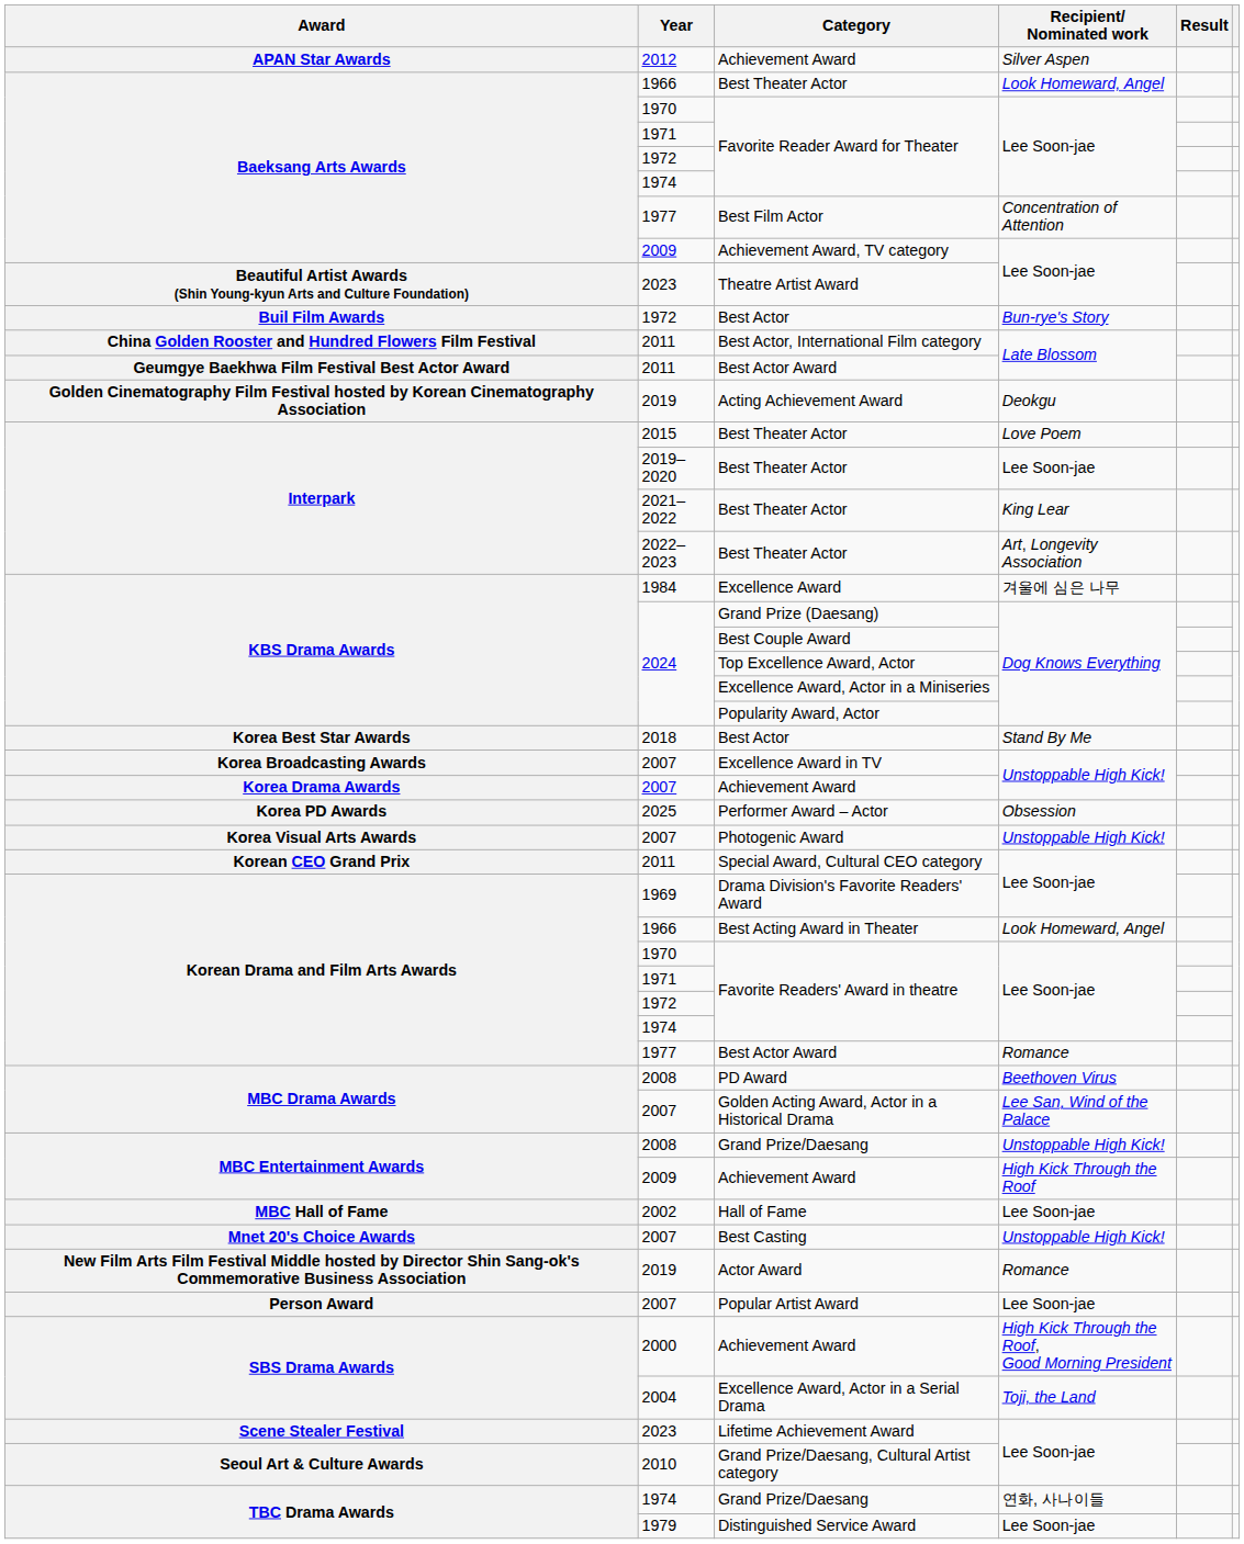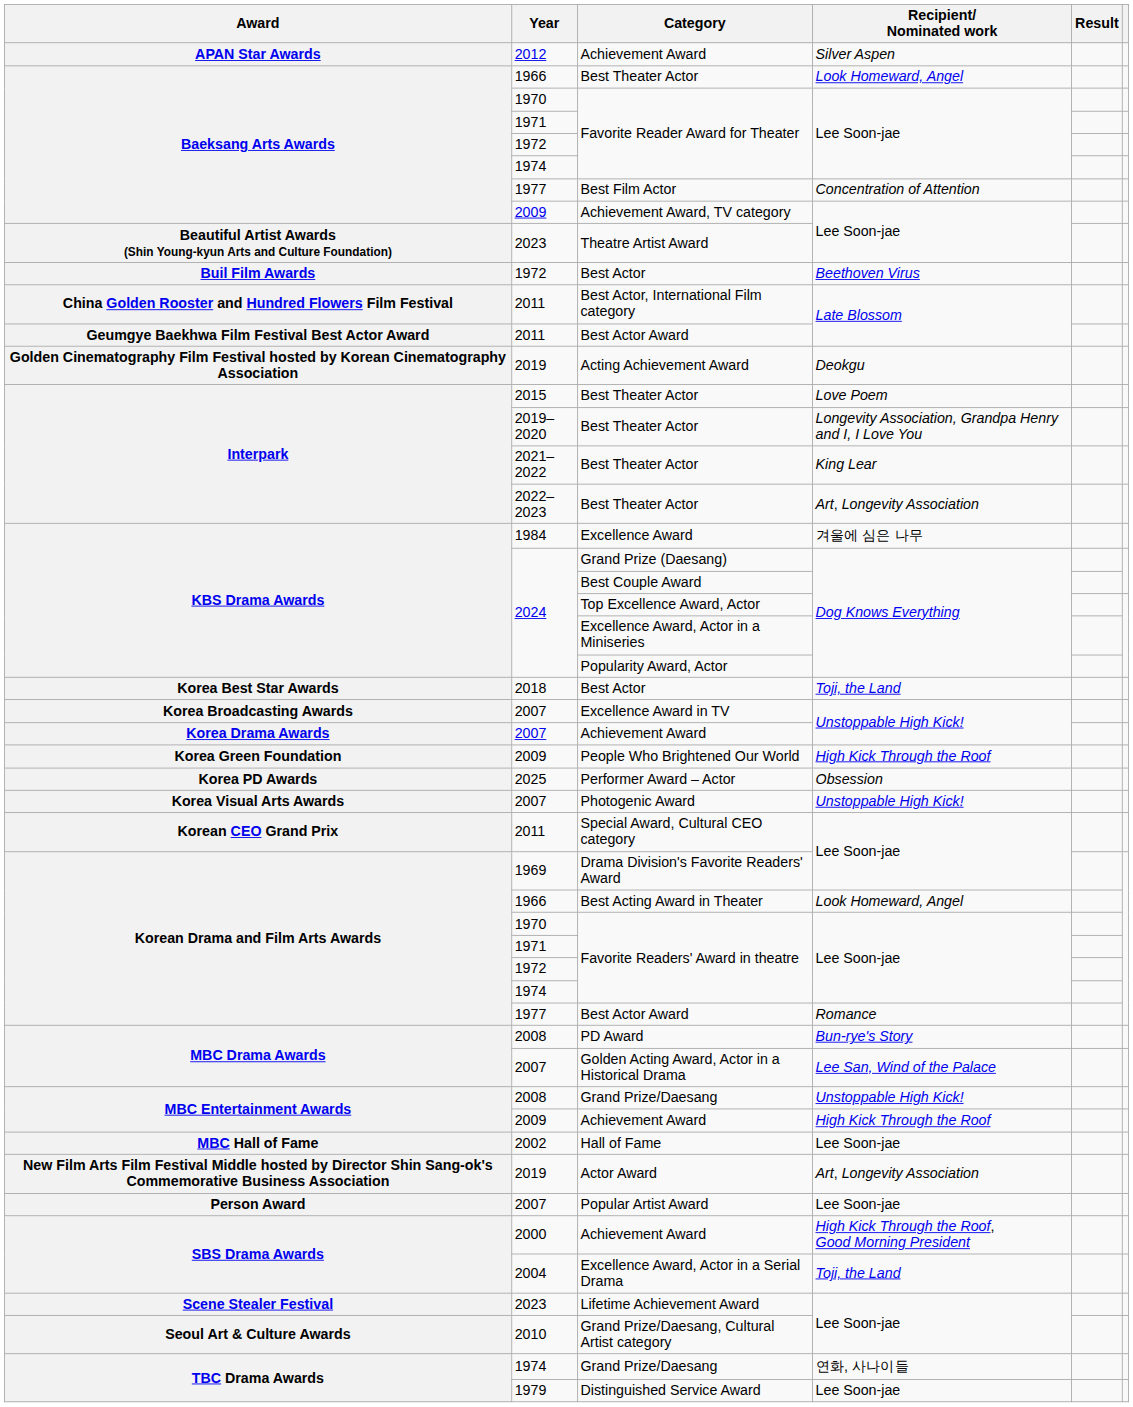 <table class="wikitable sortable plainrowheaders" style="clear:none; font-size:100%; padding:0 auto; width:100%; margin:auto">
 <tr>
 <th scope="col">Award</th>
 <th scope="col">Year</th>
 <th scope="col">Category</th>
 <th scope="col">Recipient/<br>Nominated work</th>
 <th scope="col">Result</th>
 <th scope="col" class="unsortable"></th>
 </tr>
 <tr>
 <th scope="row"><a href='#'>APAN Star Awards</a></th>
 <td><a href='#'>2012</a></td>
 <td>Achievement Award</td>
 <td><em>Silver Aspen</em></td>
 <td></td>
 <td></td>
 </tr>
 <tr>
 <th scope="row" rowspan="7"><a href='#'>Baeksang Arts Awards</a></th>
 <td>1966</td>
 <td>Best Theater Actor</td>
 <td><em><a href='#'>Look Homeward, Angel</a></em></td>
 <td></td>
 <td></td>
 </tr>
 <tr>
 <td>1970</td>
 <td rowspan="4">Favorite Reader Award for Theater</td>
 <td rowspan="4">Lee Soon-jae</td>
 <td></td>
 <td></td>
 </tr>
 <tr>
 <td>1971</td>
 <td></td>
 <td></td>
 </tr>
 <tr>
 <td>1972</td>
 <td></td>
 <td></td>
 </tr>
 <tr>
 <td>1974</td>
 <td></td>
 <td></td>
 </tr>
 <tr>
 <td>1977</td>
 <td>Best Film Actor</td>
 <td><em>Concentration of Attention</em></td>
 <td></td>
 <td></td>
 </tr>
 <tr>
 <td><a href='#'>2009</a></td>
 <td>Achievement Award, TV category</td>
 <td rowspan="2">Lee Soon-jae</td>
 <td></td>
 <td></td>
 </tr>
 <tr>
 <th scope="row">Beautiful Artist Awards <br><small>(Shin Young-kyun Arts and Culture Foundation)</small></th>
 <td>2023</td>
 <td>Theatre Artist Award</td>
 <td></td>
 <td style="text-align:center"></td>
 </tr>
 <tr>
 <th scope="row"><a href='#'>Buil Film Awards</a></th>
 <td>1972</td>
 <td>Best Actor</td>
-<td><em><a href='#'>Bun-rye's Story</a></em></td>
+<td><em><a href='#'>Beethoven Virus</a></em></td>
 <td></td>
 <td></td>
 </tr>
 <tr>
 <th scope="row">China <a href='#'>Golden Rooster</a> and <a href='#'>Hundred Flowers</a> Film Festival</th>
 <td>2011</td>
 <td>Best Actor, International Film category</td>
 <td rowspan="2"><em><a href='#'>Late Blossom</a></em></td>
 <td></td>
 <td></td>
 </tr>
 <tr>
 <th scope="row">Geumgye Baekhwa Film Festival Best Actor Award</th>
 <td>2011</td>
 <td>Best Actor Award</td>
 <td></td>
 <td></td>
 </tr>
 <tr>
 <th scope="row">Golden Cinematography Film Festival hosted by Korean Cinematography Association</th>
 <td>2019</td>
 <td>Acting Achievement Award</td>
 <td><em>Deokgu</em></td>
 <td></td>
 <td></td>
 </tr>
 <tr>
 <th scope="row" rowspan="4"><a href='#'>Interpark</a> </th>
 <td>2015</td>
 <td>Best Theater Actor</td>
 <td><em>Love Poem</em></td>
 <td></td>
 <td></td>
 </tr>
 <tr>
 <td>2019–2020</td>
 <td>Best Theater Actor</td>
-<td>Lee Soon-jae</td>
+<td><em>Longevity Association, Grandpa Henry and I, I Love You</em></td>
 <td></td>
 <td></td>
 </tr>
 <tr>
 <td>2021–2022</td>
 <td>Best Theater Actor</td>
 <td><em>King Lear</em></td>
 <td></td>
 <td></td>
 </tr>
 <tr>
 <td>2022–2023</td>
 <td>Best Theater Actor</td>
 <td><em>Art</em>, <em>Longevity Association</em></td>
 <td></td>
 <td style="text-align:center;"></td>
 </tr>
 <tr>
 <th scope="row" rowspan="6"><a href='#'>KBS Drama Awards</a></th>
 <td>1984</td>
 <td>Excellence Award</td>
 <td>겨울에 심은 나무</td>
 <td></td>
 <td></td>
 </tr>
 <tr>
 <td rowspan="5"><a href='#'>2024</a></td>
 <td>Grand Prize (Daesang)</td>
 <td rowspan="5"><em><a href='#'>Dog Knows Everything</a></em></td>
 <td></td>
 <td style="text-align:center;" rowspan="2"></td>
 </tr>
 <tr>
 <td>Best Couple Award </td>
 <td></td>
 </tr>
 <tr>
 <td>Top Excellence Award, Actor</td>
 <td></td>
 <td style="text-align:center;" rowspan="3"></td>
 </tr>
 <tr>
 <td>Excellence Award, Actor in a Miniseries</td>
 <td></td>
 </tr>
 <tr>
 <td>Popularity Award, Actor</td>
 <td></td>
 </tr>
 <tr>
 <th scope="row">Korea Best Star Awards</th>
 <td>2018</td>
 <td>Best Actor</td>
-<td><em>Stand By Me</em></td>
+<td><em><a href='#'>Toji, the Land</a></em></td>
 <td></td>
 <td style="text-align:center;"></td>
 </tr>
 <tr>
 <th scope="row">Korea Broadcasting Awards</th>
 <td>2007</td>
 <td>Excellence Award in TV</td>
 <td rowspan="2"><em><a href='#'>Unstoppable High Kick!</a></em></td>
 <td></td>
 <td></td>
 </tr>
 <tr>
 <th scope="row"><a href='#'>Korea Drama Awards</a></th>
 <td><a href='#'>2007</a></td>
 <td>Achievement Award</td>
+<td></td>
+<td></td>
+</tr>
+<tr>
+<th scope="row">Korea Green Foundation</th>
+<td>2009</td>
+<td>People Who Brightened Our World</td>
+<td><em><a href='#'>High Kick Through the Roof</a></em></td>
 <td></td>
 <td></td>
 </tr>
 <tr>
 <th scope="row">Korea PD Awards</th>
 <td>2025</td>
 <td>Performer Award – Actor</td>
 <td><em>Obsession</em></td>
 <td></td>
 <td style="text-align:center"></td>
 </tr>
 <tr>
 <th scope="row">Korea Visual Arts Awards</th>
 <td>2007</td>
 <td>Photogenic Award</td>
 <td><em><a href='#'>Unstoppable High Kick!</a></em></td>
 <td></td>
 <td></td>
 </tr>
 <tr>
 <th scope="row">Korean <a href='#'>CEO</a> Grand Prix</th>
 <td>2011</td>
 <td>Special Award, Cultural CEO category</td>
 <td rowspan="2">Lee Soon-jae</td>
 <td></td>
 <td></td>
 </tr>
 <tr>
 <th scope="row" rowspan="7">Korean Drama and Film Arts Awards</th>
 <td>1969</td>
 <td>Drama Division's Favorite Readers' Award</td>
 <td></td>
 <td style="text-align:center;" rowspan="7"></td>
 </tr>
 <tr>
 <td>1966</td>
 <td>Best Acting Award in Theater</td>
 <td><em>Look Homeward, Angel</em></td>
 <td></td>
 </tr>
 <tr>
 <td>1970</td>
 <td rowspan="4">Favorite Readers' Award in theatre</td>
 <td rowspan="4">Lee Soon-jae</td>
 <td></td>
 </tr>
 <tr>
 <td>1971</td>
 <td></td>
 </tr>
 <tr>
 <td>1972</td>
 <td></td>
 </tr>
 <tr>
 <td>1974</td>
 <td></td>
 </tr>
 <tr>
 <td>1977</td>
 <td>Best Actor Award</td>
 <td><em>Romance</em></td>
 <td></td>
 </tr>
 <tr>
 <th scope="row" rowspan="2"><a href='#'>MBC Drama Awards</a></th>
 <td>2008</td>
 <td>PD Award</td>
-<td><em><a href='#'>Beethoven Virus</a></em></td>
+<td><em><a href='#'>Bun-rye's Story</a></em></td>
 <td></td>
 <td></td>
 </tr>
 <tr>
 <td>2007</td>
 <td>Golden Acting Award, Actor in a Historical Drama</td>
 <td><em><a href='#'>Lee San, Wind of the Palace</a></em></td>
 <td></td>
 <td></td>
 </tr>
 <tr>
 <th scope="row" rowspan="2"><a href='#'>MBC Entertainment Awards</a></th>
 <td>2008</td>
 <td>Grand Prize/Daesang</td>
 <td><em><a href='#'>Unstoppable High Kick!</a></em></td>
 <td></td>
 <td></td>
 </tr>
 <tr>
 <td>2009</td>
 <td>Achievement Award</td>
 <td><em><a href='#'>High Kick Through the Roof</a></em></td>
 <td></td>
 <td style="text-align:center;"></td>
 </tr>
 <tr>
 <th scope="row"><a href='#'>MBC</a> Hall of Fame</th>
 <td>2002</td>
 <td>Hall of Fame</td>
 <td>Lee Soon-jae</td>
 <td></td>
 <td></td>
 </tr>
 <tr>
-<th scope="row"><a href='#'>Mnet 20's Choice Awards</a></th>
-<td>2007</td>
-<td>Best Casting</td>
-<td><em><a href='#'>Unstoppable High Kick!</a></em></td>
-<td></td>
-<td></td>
-</tr>
-<tr>
 <th scope="row">New Film Arts Film Festival Middle hosted by Director Shin Sang-ok's Commemorative Business Association</th>
 <td>2019</td>
 <td>Actor Award</td>
-<td><em>Romance</em></td>
+<td><em>Art</em>, <em>Longevity Association</em></td>
 <td></td>
 <td></td>
 </tr>
 <tr>
 <th scope="row">Person Award</th>
 <td>2007</td>
 <td>Popular Artist Award</td>
 <td>Lee Soon-jae</td>
 <td></td>
 <td></td>
 </tr>
 <tr>
 <th scope="row" rowspan="2"><a href='#'>SBS Drama Awards</a></th>
 <td>2000</td>
 <td>Achievement Award</td>
 <td><em><a href='#'>High Kick Through the Roof</a></em>,<br> <em><a href='#'>Good Morning President</a></em></td>
 <td></td>
 <td></td>
 </tr>
 <tr>
 <td>2004</td>
 <td>Excellence Award, Actor in a Serial Drama</td>
 <td><em><a href='#'>Toji, the Land</a></em></td>
 <td></td>
 <td></td>
 </tr>
 <tr>
 <th scope="row"><a href='#'>Scene Stealer Festival</a></th>
 <td>2023</td>
 <td>Lifetime Achievement Award</td>
 <td rowspan="2">Lee Soon-jae</td>
 <td></td>
 <td style="text-align:center;"></td>
 </tr>
 <tr>
 <th scope="row">Seoul Art & Culture Awards</th>
 <td>2010</td>
 <td>Grand Prize/Daesang, Cultural Artist category</td>
 <td></td>
 <td></td>
 </tr>
 <tr>
 <th scope="row" rowspan="2"><a href='#'>TBC</a> Drama Awards</th>
 <td>1974</td>
 <td>Grand Prize/Daesang</td>
 <td>연화, 사나이들</td>
 <td></td>
 <td></td>
 </tr>
 <tr>
 <td>1979</td>
 <td>Distinguished Service Award</td>
 <td>Lee Soon-jae</td>
 <td></td>
 <td></td>
 </tr>
 </table>
